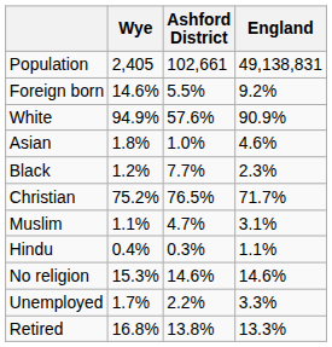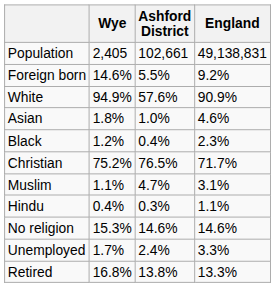 <table class="wikitable" id="toc" style="float: right; margin-left: 2em; font-size: 90%;" cellspacing="3">
 <tr>
 <th></th>
 <th>Wye</th>
 <th>Ashford<br>District</th>
 <th>England</th>
 </tr>
 <tr>
 <td>Population</td>
 <td>2,405</td>
 <td>102,661</td>
 <td>49,138,831</td>
 </tr>
 <tr>
 <td>Foreign born</td>
 <td>14.6%</td>
 <td>5.5%</td>
 <td>9.2%</td>
 </tr>
 <tr>
 <td>White</td>
 <td>94.9%</td>
 <td>57.6%</td>
 <td>90.9%</td>
 </tr>
 <tr>
 <td>Asian</td>
 <td>1.8%</td>
 <td>1.0%</td>
 <td>4.6%</td>
 </tr>
 <tr>
 <td>Black</td>
 <td>1.2%</td>
-<td>7.7%</td>
+<td>0.4%</td>
 <td>2.3%</td>
 </tr>
 <tr>
 <td>Christian</td>
 <td>75.2%</td>
 <td>76.5%</td>
 <td>71.7%</td>
 </tr>
 <tr>
 <td>Muslim</td>
 <td>1.1%</td>
 <td>4.7%</td>
 <td>3.1%</td>
 </tr>
 <tr>
 <td>Hindu</td>
 <td>0.4%</td>
 <td>0.3%</td>
 <td>1.1%</td>
 </tr>
 <tr>
 <td>No religion</td>
 <td>15.3%</td>
 <td>14.6%</td>
 <td>14.6%</td>
 </tr>
 <tr>
 <td>Unemployed</td>
 <td>1.7%</td>
-<td>2.2%</td>
+<td>2.4%</td>
 <td>3.3%</td>
 </tr>
 <tr>
 <td>Retired</td>
 <td>16.8%</td>
 <td>13.8%</td>
 <td>13.3%</td>
 </tr>
 </table>
